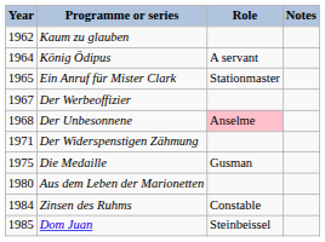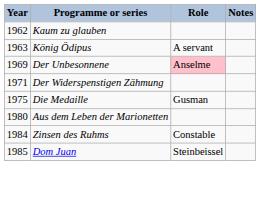 <table class="wikitable" style="font-size:90%;">
 <tr>
 <th style="background:#B0C4DE;">Year</th>
 <th style="background:#B0C4DE;">Programme or series</th>
 <th style="background:#B0C4DE;">Role</th>
 <th style="background:#B0C4DE;">Notes</th>
 </tr>
 <tr>
 <td>1962</td>
 <td><em>Kaum zu glauben</em></td>
 <td></td>
 <td></td>
 </tr>
 <tr>
-<td>1964</td>
+<td>1963</td>
 <td><em>König Ödipus</em></td>
 <td>A servant</td>
 <td></td>
 </tr>
 <tr>
-<td>1965</td>
-<td><em>Ein Anruf für Mister Clark</em></td>
-<td>Stationmaster</td>
-<td></td>
-</tr>
-<tr>
-<td>1967</td>
-<td><em>Der Werbeoffizier</em></td>
-<td></td>
-<td></td>
-</tr>
-<tr>
-<td>1968</td>
+<td>1969</td>
 <td><em>Der Unbesonnene</em></td>
 <td style="background: pink;">Anselme</td>
 <td></td>
 </tr>
 <tr>
 <td>1971</td>
 <td><em>Der Widerspenstigen Zähmung</em></td>
 <td></td>
 <td></td>
 </tr>
 <tr>
 <td>1975</td>
 <td><em>Die Medaille</em></td>
 <td>Gusman</td>
 <td></td>
 </tr>
 <tr>
 <td>1980</td>
 <td><em>Aus dem Leben der Marionetten</em></td>
 <td></td>
 <td></td>
 </tr>
 <tr>
 <td>1984</td>
 <td><em>Zinsen des Ruhms</em></td>
 <td>Constable</td>
 <td></td>
 </tr>
 <tr>
 <td>1985</td>
 <td><em><a href='#'>Dom Juan</a></em></td>
 <td>Steinbeissel</td>
 <td></td>
 </tr>
 </table>
